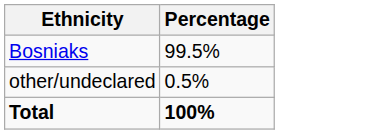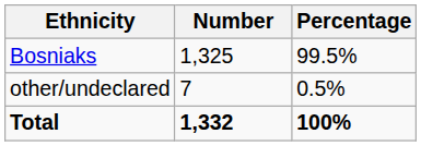 <table class="wikitable">
 <tr>
 <th width="100px">Ethnicity</th>
+<th width="80px">Number</th>
 <th width="80px">Percentage</th>
 </tr>
 <tr>
 <td><a href='#'>Bosniaks</a></td>
+<td>1,325</td>
 <td>99.5%</td>
 </tr>
 <tr>
 <td>other/undeclared</td>
+<td>7</td>
 <td>0.5%</td>
 </tr>
 <tr>
 <td><strong>Total</strong></td>
+<td><strong>1,332</strong></td>
 <td><strong>100%</strong></td>
 </tr>
 </table>
